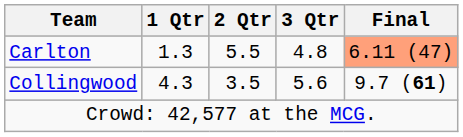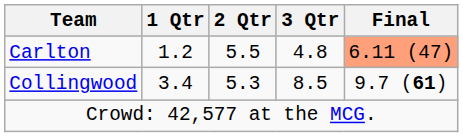 <table class="wikitable">
 <tr>
 <th>Team</th>
 <th>1 Qtr</th>
 <th>2 Qtr</th>
 <th>3 Qtr</th>
 <th>Final</th>
 </tr>
 <tr>
 <td><a href='#'>Carlton</a></td>
-<td align=center>1.3</td>
+<td align=center>1.2</td>
 <td align=center>5.5</td>
 <td align=center>4.8</td>
 <td align=center style="background: lightsalmon;">6.11 (47)</td>
 </tr>
 <tr>
 <td><a href='#'>Collingwood</a></td>
-<td align=center>4.3</td>
-<td align=center>3.5</td>
-<td align=center>5.6</td>
+<td align=center>3.4</td>
+<td align=center>5.3</td>
+<td align=center>8.5</td>
 <td align=center>9.7 (<strong>61</strong>)</td>
 </tr>
 <tr>
 <td colspan="5" align="center">Crowd: 42,577 at the <a href='#'>MCG</a>.</td>
 </tr>
 </table>
